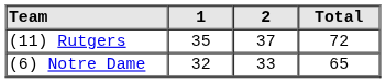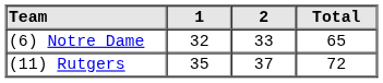 <table border=1 cellspacing=0 width=300 style="margin-left:3em;">
 <tr style="text-align:center; background-color:#e6e6e6;">
 <th align=left width=25%>Team</th>
 <th width=10%>1</th>
 <th width=10%>2</th>
 <th width=10%>Total</th>
 </tr>
 <tr style="text-align:center;">
+<td align=left>(6) <a href='#'>Notre Dame</a></td>
+<td>32</td>
+<td>33</td>
+<td>65</td>
+</tr>
+<tr style="text-align:center;">
 <td align=left>(11) <a href='#'>Rutgers</a></td>
 <td>35</td>
 <td>37</td>
 <td>72</td>
 </tr>
 <tr style="text-align:center;">
-<td align=left>(6) <a href='#'>Notre Dame</a></td>
-<td>32</td>
-<td>33</td>
-<td>65</td>
-</tr>
-<tr style="text-align:center;">
 </tr>
 </table>
